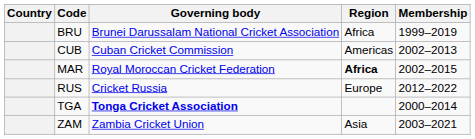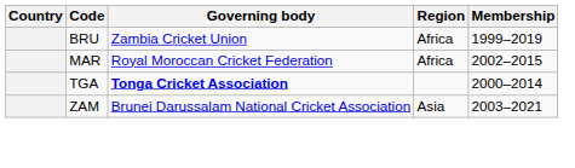 <table class="wikitable sortable plainrowheaders static-row-header-text defaultcenter col1left col3left">
 <tr>
 <th scope="col">Country</th>
 <th scope="col" class="unsortable">Code</th>
 <th scope="col">Governing body</th>
 <th scope="col">Region</th>
 <th scope="col">Membership</th>
 </tr>
 <tr>
 <th scope="row"></th>
 <td>BRU</td>
-<td><a href='#'>Brunei Darussalam National Cricket Association</a></td>
+<td><a href='#'>Zambia Cricket Union</a></td>
 <td>Africa</td>
 <td>1999–2019</td>
 </tr>
 <tr>
 <th scope="row"></th>
-<td>CUB</td>
-<td><a href='#'>Cuban Cricket Commission</a></td>
-<td>Americas</td>
-<td>2002–2013</td>
-</tr>
-<tr>
-<th scope="row"></th>
 <td>MAR</td>
 <td><a href='#'>Royal Moroccan Cricket Federation</a></td>
-<td><strong>Africa</strong></td>
+<td>Africa</td>
 <td>2002–2015</td>
-</tr>
-<tr>
-<th scope="row"></th>
-<td>RUS</td>
-<td><a href='#'>Cricket Russia</a></td>
-<td>Europe</td>
-<td>2012–2022</td>
 </tr>
 <tr>
 <th scope="row"></th>
 <td>TGA</td>
 <td><strong><a href='#'>Tonga Cricket Association</a></strong></td>
 <td></td>
 <td>2000–2014</td>
 </tr>
 <tr>
 <th scope="row"></th>
 <td>ZAM</td>
-<td><a href='#'>Zambia Cricket Union</a></td>
+<td><a href='#'>Brunei Darussalam National Cricket Association</a></td>
 <td>Asia</td>
 <td>2003–2021</td>
 </tr>
 </table>
